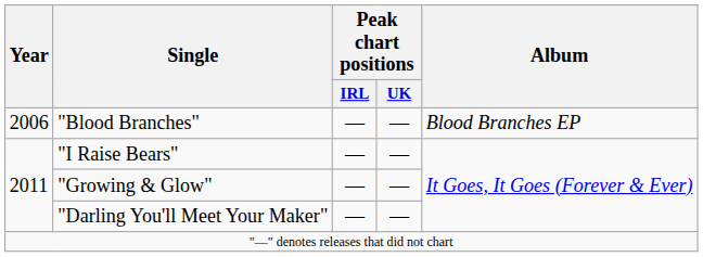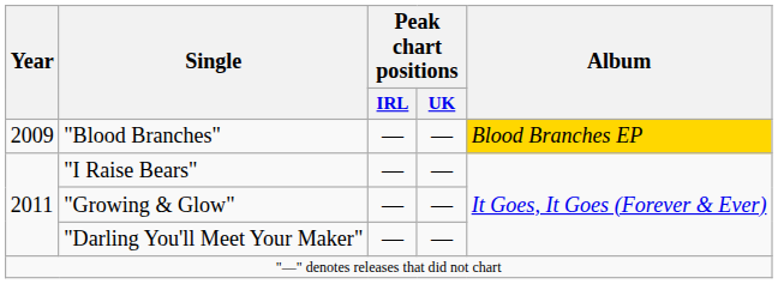 <table class="wikitable" style="text-align:center;">
 <tr>
 <th rowspan="2">Year</th>
 <th rowspan="2">Single</th>
 <th colspan="2">Peak chart positions</th>
 <th rowspan="2">Album</th>
 </tr>
 <tr style="font-size:smaller;">
 <th style="width:30px;"><a href='#'>IRL</a></th>
 <th style="width:30px;"><a href='#'>UK</a></th>
 </tr>
 <tr>
-<td>2006</td>
+<td>2009</td>
 <td style="text-align:left;">"Blood Branches"</td>
 <td>—</td>
 <td>—</td>
-<td style="text-align:left;"><em>Blood Branches EP</em></td>
+<td style="background: gold; text-align:left;"><em>Blood Branches EP</em></td>
 </tr>
 <tr>
 <td rowspan="3" style="text-align:left;">2011</td>
 <td style="text-align:left;">"I Raise Bears"</td>
 <td>—</td>
 <td>—</td>
 <td rowspan="3" style="text-align:left;"><em><a href='#'>It Goes, It Goes (Forever & Ever)</a></em></td>
 </tr>
 <tr>
 <td style="text-align:left;">"Growing & Glow"</td>
 <td>—</td>
 <td>—</td>
 </tr>
 <tr>
 <td style="text-align:left;">"Darling You'll Meet Your Maker"</td>
 <td>—</td>
 <td>—</td>
 </tr>
 <tr>
 <td colspan="5" style="font-size:8pt">"—" denotes releases that did not chart</td>
 </tr>
 </table>
